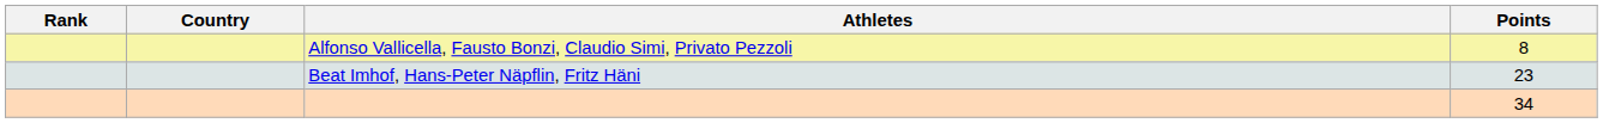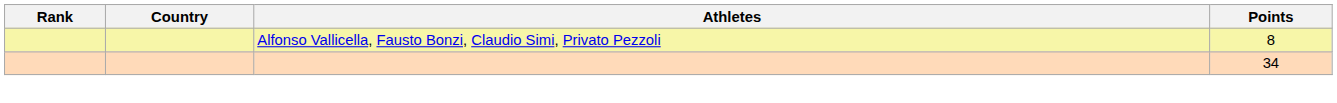 <table class="wikitable" width=65% style="font-size:90%; text-align:center;">
 <tr>
 <th>Rank</th>
 <th>Country</th>
 <th>Athletes</th>
 <th>Points</th>
 </tr>
 <tr bgcolor="#F7F6A8">
 <td></td>
 <td align=left></td>
 <td align=left><a href='#'>Alfonso Vallicella</a>, <a href='#'>Fausto Bonzi</a>, <a href='#'>Claudio Simi</a>, <a href='#'>Privato Pezzoli</a></td>
 <td>8</td>
 </tr>
-<tr bgcolor="#DCE5E5">
-<td></td>
-<td align=left></td>
-<td align=left><a href='#'>Beat Imhof</a>, <a href='#'>Hans-Peter Näpflin</a>, <a href='#'>Fritz Häni</a></td>
-<td>23</td>
-</tr>
 <tr bgcolor="#FFDAB9">
 <td></td>
 <td align=left></td>
 <td></td>
 <td>34</td>
 </tr>
 </table>
